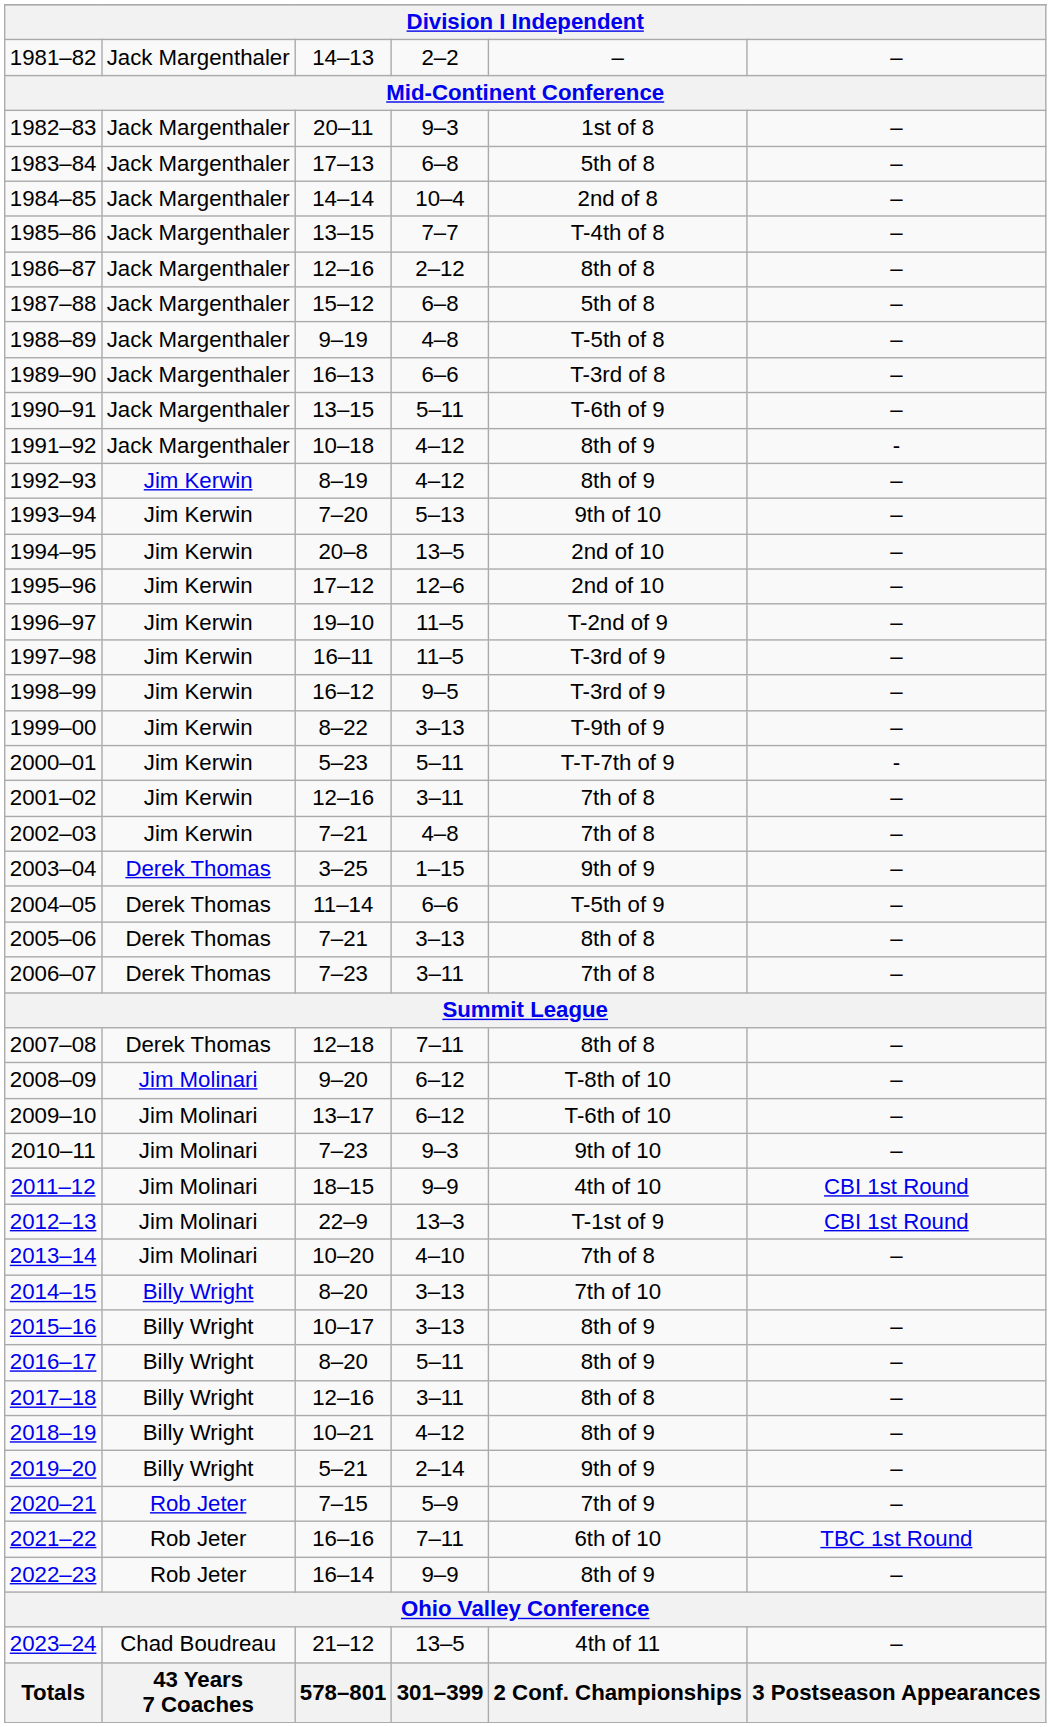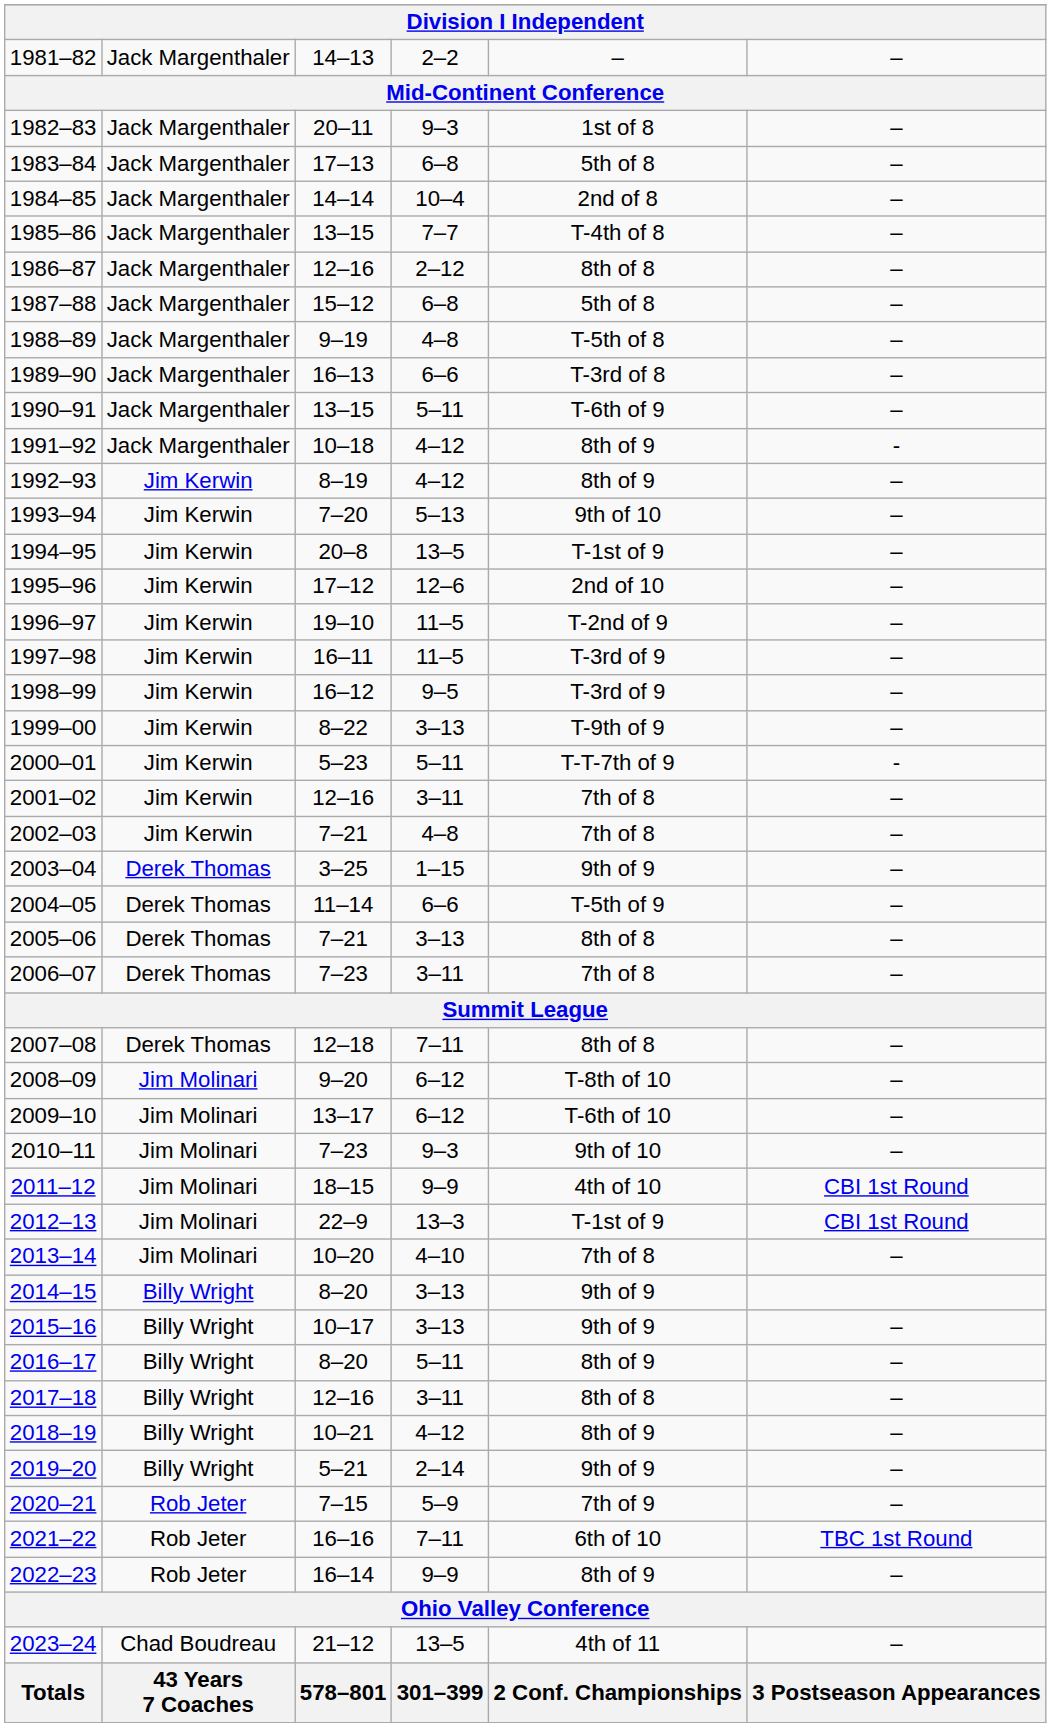 <table class="wikitable sortable" style="text-align:center">
 <tr>
 </tr>
 <tr>
 <th colspan=6  style="text-align:center"><strong><a href='#'>Division I Independent</a></strong></th>
 </tr>
 <tr>
 <td>1981–82</td>
 <td>Jack Margenthaler</td>
 <td>14–13</td>
 <td>2–2</td>
 <td>–</td>
 <td>–</td>
 </tr>
 <tr>
 <th colspan=6 style="text-align:center"><strong><a href='#'>Mid-Continent Conference</a></strong></th>
 </tr>
 <tr>
 <td>1982–83</td>
 <td>Jack Margenthaler</td>
 <td>20–11</td>
 <td>9–3</td>
 <td>1st of 8</td>
 <td>–</td>
 </tr>
 <tr>
 <td>1983–84</td>
 <td>Jack Margenthaler</td>
 <td>17–13</td>
 <td>6–8</td>
 <td>5th of 8</td>
 <td>–</td>
 </tr>
 <tr>
 <td>1984–85</td>
 <td>Jack Margenthaler</td>
 <td>14–14</td>
 <td>10–4</td>
 <td>2nd of 8</td>
 <td>–</td>
 </tr>
 <tr>
 <td>1985–86</td>
 <td>Jack Margenthaler</td>
 <td>13–15</td>
 <td>7–7</td>
 <td>T-4th of 8</td>
 <td>–</td>
 </tr>
 <tr>
 <td>1986–87</td>
 <td>Jack Margenthaler</td>
 <td>12–16</td>
 <td>2–12</td>
 <td>8th of 8</td>
 <td>–</td>
 </tr>
 <tr>
 <td>1987–88</td>
 <td>Jack Margenthaler</td>
 <td>15–12</td>
 <td>6–8</td>
 <td>5th of 8</td>
 <td>–</td>
 </tr>
 <tr>
 <td>1988–89</td>
 <td>Jack Margenthaler</td>
 <td>9–19</td>
 <td>4–8</td>
 <td>T-5th of 8</td>
 <td>–</td>
 </tr>
 <tr>
 <td>1989–90</td>
 <td>Jack Margenthaler</td>
 <td>16–13</td>
 <td>6–6</td>
 <td>T-3rd of 8</td>
 <td>–</td>
 </tr>
 <tr>
 <td>1990–91</td>
 <td>Jack Margenthaler</td>
 <td>13–15</td>
 <td>5–11</td>
 <td>T-6th of 9</td>
 <td>–</td>
 </tr>
 <tr>
 <td>1991–92</td>
 <td>Jack Margenthaler</td>
 <td>10–18</td>
 <td>4–12</td>
 <td>8th of 9</td>
 <td>-</td>
 </tr>
 <tr>
 <td>1992–93</td>
 <td><a href='#'>Jim Kerwin</a></td>
 <td>8–19</td>
 <td>4–12</td>
 <td>8th of 9</td>
 <td>–</td>
 </tr>
 <tr>
 <td>1993–94</td>
 <td>Jim Kerwin</td>
 <td>7–20</td>
 <td>5–13</td>
 <td>9th of 10</td>
 <td>–</td>
 </tr>
 <tr>
 <td>1994–95</td>
 <td>Jim Kerwin</td>
 <td>20–8</td>
 <td>13–5</td>
-<td>2nd of 10</td>
+<td>T-1st of 9</td>
 <td>–</td>
 </tr>
 <tr>
 <td>1995–96</td>
 <td>Jim Kerwin</td>
 <td>17–12</td>
 <td>12–6</td>
 <td>2nd of 10</td>
 <td>–</td>
 </tr>
 <tr>
 <td>1996–97</td>
 <td>Jim Kerwin</td>
 <td>19–10</td>
 <td>11–5</td>
 <td>T-2nd of 9</td>
 <td>–</td>
 </tr>
 <tr>
 <td>1997–98</td>
 <td>Jim Kerwin</td>
 <td>16–11</td>
 <td>11–5</td>
 <td>T-3rd of 9</td>
 <td>–</td>
 </tr>
 <tr>
 <td>1998–99</td>
 <td>Jim Kerwin</td>
 <td>16–12</td>
 <td>9–5</td>
 <td>T-3rd of 9</td>
 <td>–</td>
 </tr>
 <tr>
 <td>1999–00</td>
 <td>Jim Kerwin</td>
 <td>8–22</td>
 <td>3–13</td>
 <td>T-9th of 9</td>
 <td>–</td>
 </tr>
 <tr>
 <td>2000–01</td>
 <td>Jim Kerwin</td>
 <td>5–23</td>
 <td>5–11</td>
 <td>T-T-7th of 9</td>
 <td>-</td>
 </tr>
 <tr>
 <td>2001–02</td>
 <td>Jim Kerwin</td>
 <td>12–16</td>
 <td>3–11</td>
 <td>7th of 8</td>
 <td>–</td>
 </tr>
 <tr>
 <td>2002–03</td>
 <td>Jim Kerwin</td>
 <td>7–21</td>
 <td>4–8</td>
 <td>7th of 8</td>
 <td>–</td>
 </tr>
 <tr>
 <td>2003–04</td>
 <td><a href='#'>Derek Thomas</a></td>
 <td>3–25</td>
 <td>1–15</td>
 <td>9th of 9</td>
 <td>–</td>
 </tr>
 <tr>
 <td>2004–05</td>
 <td>Derek Thomas</td>
 <td>11–14</td>
 <td>6–6</td>
 <td>T-5th of 9</td>
 <td>–</td>
 </tr>
 <tr>
 <td>2005–06</td>
 <td>Derek Thomas</td>
 <td>7–21</td>
 <td>3–13</td>
 <td>8th of 8</td>
 <td>–</td>
 </tr>
 <tr>
 <td>2006–07</td>
 <td>Derek Thomas</td>
 <td>7–23</td>
 <td>3–11</td>
 <td>7th of 8</td>
 <td>–</td>
 </tr>
 <tr>
 <th colspan=6 style="text-align:center"><strong><a href='#'>Summit League</a></strong></th>
 </tr>
 <tr>
 <td>2007–08</td>
 <td>Derek Thomas</td>
 <td>12–18</td>
 <td>7–11</td>
 <td>8th of 8</td>
 <td>–</td>
 </tr>
 <tr>
 <td>2008–09</td>
 <td><a href='#'>Jim Molinari</a></td>
 <td>9–20</td>
 <td>6–12</td>
 <td>T-8th of 10</td>
 <td>–</td>
 </tr>
 <tr>
 <td>2009–10</td>
 <td>Jim Molinari</td>
 <td>13–17</td>
 <td>6–12</td>
 <td>T-6th of 10</td>
 <td>–</td>
 </tr>
 <tr>
 <td>2010–11</td>
 <td>Jim Molinari</td>
 <td>7–23</td>
 <td>9–3</td>
 <td>9th of 10</td>
 <td>–</td>
 </tr>
 <tr>
 <td><a href='#'>2011–12</a></td>
 <td>Jim Molinari</td>
 <td>18–15</td>
 <td>9–9</td>
 <td>4th of 10</td>
 <td><a href='#'>CBI 1st Round</a></td>
 </tr>
 <tr>
 <td><a href='#'>2012–13</a></td>
 <td>Jim Molinari</td>
 <td>22–9</td>
 <td>13–3</td>
 <td>T-1st of 9</td>
 <td><a href='#'>CBI 1st Round</a></td>
 </tr>
 <tr>
 <td><a href='#'>2013–14</a></td>
 <td>Jim Molinari</td>
 <td>10–20</td>
 <td>4–10</td>
 <td>7th of 8</td>
 <td>–</td>
 </tr>
 <tr>
 <td><a href='#'>2014–15</a></td>
 <td><a href='#'>Billy Wright</a></td>
 <td>8–20</td>
 <td>3–13</td>
-<td>7th of 10</td>
+<td>9th of 9</td>
 <td></td>
 </tr>
 <tr>
 <td><a href='#'>2015–16</a></td>
 <td>Billy Wright</td>
 <td>10–17</td>
 <td>3–13</td>
-<td>8th of 9</td>
+<td>9th of 9</td>
 <td>–</td>
 </tr>
 <tr>
 <td><a href='#'>2016–17</a></td>
 <td>Billy Wright</td>
 <td>8–20</td>
 <td>5–11</td>
 <td>8th of 9</td>
 <td>–</td>
 </tr>
 <tr>
 <td><a href='#'>2017–18</a></td>
 <td>Billy Wright</td>
 <td>12–16</td>
 <td>3–11</td>
 <td>8th of 8</td>
 <td>–</td>
 </tr>
 <tr>
 <td><a href='#'>2018–19</a></td>
 <td>Billy Wright</td>
 <td>10–21</td>
 <td>4–12</td>
 <td>8th of 9</td>
 <td>–</td>
 </tr>
 <tr>
 <td><a href='#'>2019–20</a></td>
 <td>Billy Wright</td>
 <td>5–21</td>
 <td>2–14</td>
 <td>9th of 9</td>
 <td>–</td>
 </tr>
 <tr>
 <td><a href='#'>2020–21</a></td>
 <td><a href='#'>Rob Jeter</a></td>
 <td>7–15</td>
 <td>5–9</td>
 <td>7th of 9</td>
 <td>–</td>
 </tr>
 <tr>
 <td><a href='#'>2021–22</a></td>
 <td>Rob Jeter</td>
 <td>16–16</td>
 <td>7–11</td>
 <td>6th of 10</td>
 <td><a href='#'>TBC 1st Round</a></td>
 </tr>
 <tr>
 <td><a href='#'>2022–23</a></td>
 <td>Rob Jeter</td>
 <td>16–14</td>
 <td>9–9</td>
 <td>8th of 9</td>
 <td>–</td>
 </tr>
 <tr>
 <th colspan=6 style="text-align:center"><strong><a href='#'>Ohio Valley Conference</a></strong></th>
 </tr>
 <tr>
 <td><a href='#'>2023–24</a></td>
 <td>Chad Boudreau</td>
 <td>21–12</td>
 <td>13–5</td>
 <td>4th of 11</td>
 <td>–</td>
 </tr>
 <tr>
 <th>Totals</th>
 <th>43 Years <br> 7 Coaches</th>
 <th>578–801</th>
 <th>301–399</th>
 <th>2 Conf. Championships</th>
 <th>3 Postseason Appearances</th>
 </tr>
 <tr>
 </tr>
 </table>
